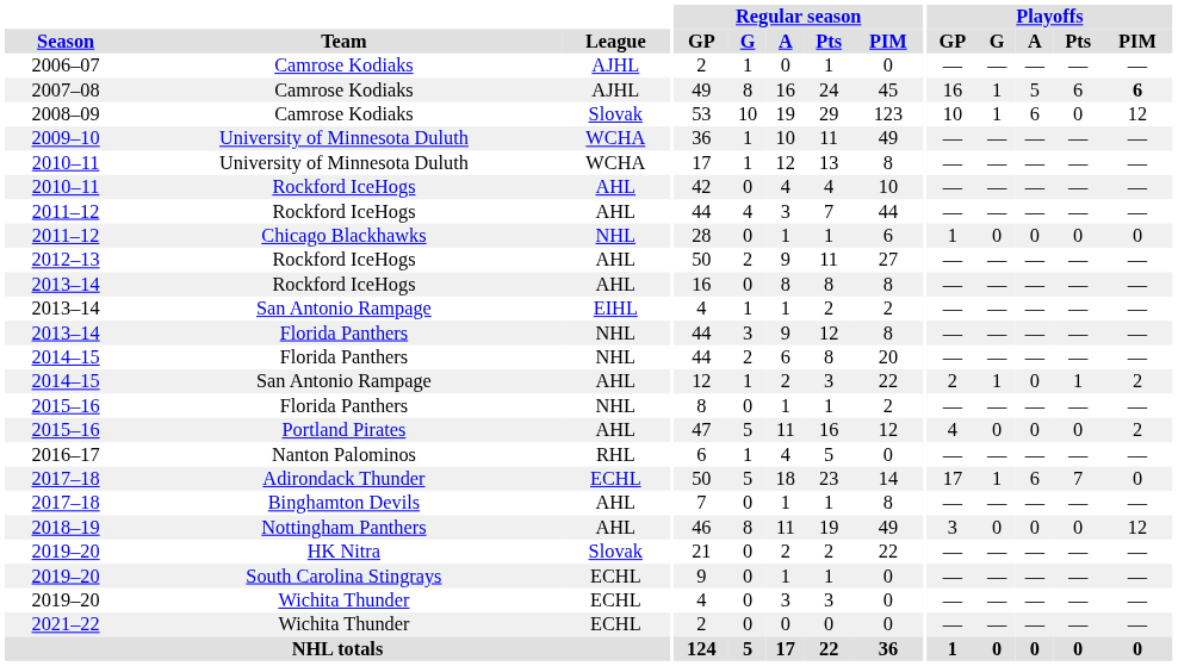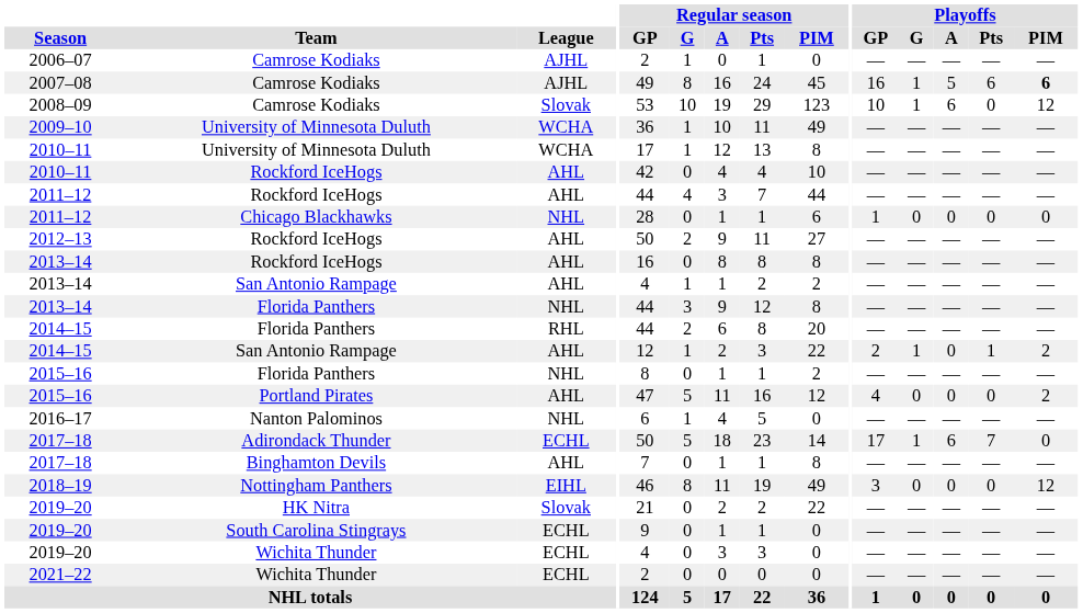 <table border="0" cellpadding="1" cellspacing="0" style="text-align:center; width:60em">
 <tr bgcolor="#e0e0e0">
 <th colspan="3"  bgcolor="#ffffff"></th>
 <th rowspan="99" bgcolor="#ffffff"></th>
 <th colspan="5"><a href='#'>Regular season</a></th>
 <th rowspan="99" bgcolor="#ffffff"></th>
 <th colspan="5"><a href='#'>Playoffs</a></th>
 </tr>
 <tr bgcolor="#e0e0e0">
 <th><a href='#'>Season</a></th>
 <th>Team</th>
 <th>League</th>
 <th>GP</th>
 <th><a href='#'>G</a></th>
 <th><a href='#'>A</a></th>
 <th><a href='#'>Pts</a></th>
 <th><a href='#'>PIM</a></th>
 <th>GP</th>
 <th>G</th>
 <th>A</th>
 <th>Pts</th>
 <th>PIM</th>
 </tr>
 <tr>
 <td>2006–07</td>
 <td><a href='#'>Camrose Kodiaks</a></td>
 <td><a href='#'>AJHL</a></td>
 <td>2</td>
 <td>1</td>
 <td>0</td>
 <td>1</td>
 <td>0</td>
 <td>—</td>
 <td>—</td>
 <td>—</td>
 <td>—</td>
 <td>—</td>
 </tr>
 <tr bgcolor="#f0f0f0">
 <td>2007–08</td>
 <td>Camrose Kodiaks</td>
 <td>AJHL</td>
 <td>49</td>
 <td>8</td>
 <td>16</td>
 <td>24</td>
 <td>45</td>
 <td>16</td>
 <td>1</td>
 <td>5</td>
 <td>6</td>
 <td><strong>6</strong></td>
 </tr>
 <tr>
 <td>2008–09</td>
 <td>Camrose Kodiaks</td>
 <td><a href='#'>Slovak</a></td>
 <td>53</td>
 <td>10</td>
 <td>19</td>
 <td>29</td>
 <td>123</td>
 <td>10</td>
 <td>1</td>
 <td>6</td>
 <td>0</td>
 <td>12</td>
 </tr>
 <tr bgcolor="#f0f0f0">
 <td><a href='#'>2009–10</a></td>
 <td><a href='#'>University of Minnesota Duluth</a></td>
 <td><a href='#'>WCHA</a></td>
 <td>36</td>
 <td>1</td>
 <td>10</td>
 <td>11</td>
 <td>49</td>
 <td>—</td>
 <td>—</td>
 <td>—</td>
 <td>—</td>
 <td>—</td>
 </tr>
 <tr>
 <td><a href='#'>2010–11</a></td>
 <td>University of Minnesota Duluth</td>
 <td>WCHA</td>
 <td>17</td>
 <td>1</td>
 <td>12</td>
 <td>13</td>
 <td>8</td>
 <td>—</td>
 <td>—</td>
 <td>—</td>
 <td>—</td>
 <td>—</td>
 </tr>
 <tr bgcolor="#f0f0f0">
 <td><a href='#'>2010–11</a></td>
 <td><a href='#'>Rockford IceHogs</a></td>
 <td><a href='#'>AHL</a></td>
 <td>42</td>
 <td>0</td>
 <td>4</td>
 <td>4</td>
 <td>10</td>
 <td>—</td>
 <td>—</td>
 <td>—</td>
 <td>—</td>
 <td>—</td>
 </tr>
 <tr>
 <td><a href='#'>2011–12</a></td>
 <td>Rockford IceHogs</td>
 <td>AHL</td>
 <td>44</td>
 <td>4</td>
 <td>3</td>
 <td>7</td>
 <td>44</td>
 <td>—</td>
 <td>—</td>
 <td>—</td>
 <td>—</td>
 <td>—</td>
 </tr>
 <tr bgcolor="#f0f0f0">
 <td><a href='#'>2011–12</a></td>
 <td><a href='#'>Chicago Blackhawks</a></td>
 <td><a href='#'>NHL</a></td>
 <td>28</td>
 <td>0</td>
 <td>1</td>
 <td>1</td>
 <td>6</td>
 <td>1</td>
 <td>0</td>
 <td>0</td>
 <td>0</td>
 <td>0</td>
 </tr>
 <tr>
 <td><a href='#'>2012–13</a></td>
 <td>Rockford IceHogs</td>
 <td>AHL</td>
 <td>50</td>
 <td>2</td>
 <td>9</td>
 <td>11</td>
 <td>27</td>
 <td>—</td>
 <td>—</td>
 <td>—</td>
 <td>—</td>
 <td>—</td>
 </tr>
 <tr bgcolor="#f0f0f0">
 <td><a href='#'>2013–14</a></td>
 <td>Rockford IceHogs</td>
 <td>AHL</td>
 <td>16</td>
 <td>0</td>
 <td>8</td>
 <td>8</td>
 <td>8</td>
 <td>—</td>
 <td>—</td>
 <td>—</td>
 <td>—</td>
 <td>—</td>
 </tr>
 <tr>
 <td>2013–14</td>
 <td><a href='#'>San Antonio Rampage</a></td>
-<td><a href='#'>EIHL</a></td>
+<td>AHL</td>
 <td>4</td>
 <td>1</td>
 <td>1</td>
 <td>2</td>
 <td>2</td>
 <td>—</td>
 <td>—</td>
 <td>—</td>
 <td>—</td>
 <td>—</td>
 </tr>
 <tr bgcolor="#f0f0f0">
 <td><a href='#'>2013–14</a></td>
 <td><a href='#'>Florida Panthers</a></td>
 <td>NHL</td>
 <td>44</td>
 <td>3</td>
 <td>9</td>
 <td>12</td>
 <td>8</td>
 <td>—</td>
 <td>—</td>
 <td>—</td>
 <td>—</td>
 <td>—</td>
 </tr>
 <tr>
 <td><a href='#'>2014–15</a></td>
 <td>Florida Panthers</td>
-<td>NHL</td>
+<td>RHL</td>
 <td>44</td>
 <td>2</td>
 <td>6</td>
 <td>8</td>
 <td>20</td>
 <td>—</td>
 <td>—</td>
 <td>—</td>
 <td>—</td>
 <td>—</td>
 </tr>
 <tr bgcolor="#f0f0f0">
 <td><a href='#'>2014–15</a></td>
 <td>San Antonio Rampage</td>
 <td>AHL</td>
 <td>12</td>
 <td>1</td>
 <td>2</td>
 <td>3</td>
 <td>22</td>
 <td>2</td>
 <td>1</td>
 <td>0</td>
 <td>1</td>
 <td>2</td>
 </tr>
 <tr>
 <td><a href='#'>2015–16</a></td>
 <td>Florida Panthers</td>
 <td>NHL</td>
 <td>8</td>
 <td>0</td>
 <td>1</td>
 <td>1</td>
 <td>2</td>
 <td>—</td>
 <td>—</td>
 <td>—</td>
 <td>—</td>
 <td>—</td>
 </tr>
 <tr bgcolor="#f0f0f0">
 <td><a href='#'>2015–16</a></td>
 <td><a href='#'>Portland Pirates</a></td>
 <td>AHL</td>
 <td>47</td>
 <td>5</td>
 <td>11</td>
 <td>16</td>
 <td>12</td>
 <td>4</td>
 <td>0</td>
 <td>0</td>
 <td>0</td>
 <td>2</td>
 </tr>
 <tr>
 <td>2016–17</td>
 <td>Nanton Palominos</td>
-<td>RHL</td>
+<td>NHL</td>
 <td>6</td>
 <td>1</td>
 <td>4</td>
 <td>5</td>
 <td>0</td>
 <td>—</td>
 <td>—</td>
 <td>—</td>
 <td>—</td>
 <td>—</td>
 </tr>
 <tr bgcolor="#f0f0f0">
 <td><a href='#'>2017–18</a></td>
 <td><a href='#'>Adirondack Thunder</a></td>
 <td><a href='#'>ECHL</a></td>
 <td>50</td>
 <td>5</td>
 <td>18</td>
 <td>23</td>
 <td>14</td>
 <td>17</td>
 <td>1</td>
 <td>6</td>
 <td>7</td>
 <td>0</td>
 </tr>
 <tr>
 <td><a href='#'>2017–18</a></td>
 <td><a href='#'>Binghamton Devils</a></td>
 <td>AHL</td>
 <td>7</td>
 <td>0</td>
 <td>1</td>
 <td>1</td>
 <td>8</td>
 <td>—</td>
 <td>—</td>
 <td>—</td>
 <td>—</td>
 <td>—</td>
 </tr>
 <tr bgcolor="#f0f0f0">
 <td><a href='#'>2018–19</a></td>
 <td><a href='#'>Nottingham Panthers</a></td>
-<td>AHL</td>
+<td><a href='#'>EIHL</a></td>
 <td>46</td>
 <td>8</td>
 <td>11</td>
 <td>19</td>
 <td>49</td>
 <td>3</td>
 <td>0</td>
 <td>0</td>
 <td>0</td>
 <td>12</td>
 </tr>
 <tr>
 <td><a href='#'>2019–20</a></td>
 <td><a href='#'>HK Nitra</a></td>
 <td><a href='#'>Slovak</a></td>
 <td>21</td>
 <td>0</td>
 <td>2</td>
 <td>2</td>
 <td>22</td>
 <td>—</td>
 <td>—</td>
 <td>—</td>
 <td>—</td>
 <td>—</td>
 </tr>
 <tr bgcolor="#f0f0f0">
 <td><a href='#'>2019–20</a></td>
 <td><a href='#'>South Carolina Stingrays</a></td>
 <td>ECHL</td>
 <td>9</td>
 <td>0</td>
 <td>1</td>
 <td>1</td>
 <td>0</td>
 <td>—</td>
 <td>—</td>
 <td>—</td>
 <td>—</td>
 <td>—</td>
 </tr>
 <tr>
 <td>2019–20</td>
 <td><a href='#'>Wichita Thunder</a></td>
 <td>ECHL</td>
 <td>4</td>
 <td>0</td>
 <td>3</td>
 <td>3</td>
 <td>0</td>
 <td>—</td>
 <td>—</td>
 <td>—</td>
 <td>—</td>
 <td>—</td>
 </tr>
 <tr bgcolor="#f0f0f0">
 <td><a href='#'>2021–22</a></td>
 <td>Wichita Thunder</td>
 <td>ECHL</td>
 <td>2</td>
 <td>0</td>
 <td>0</td>
 <td>0</td>
 <td>0</td>
 <td>—</td>
 <td>—</td>
 <td>—</td>
 <td>—</td>
 <td>—</td>
 </tr>
 <tr bgcolor="#e0e0e0">
 <th colspan="3">NHL totals</th>
 <th>124</th>
 <th>5</th>
 <th>17</th>
 <th>22</th>
 <th>36</th>
 <th>1</th>
 <th>0</th>
 <th>0</th>
 <th>0</th>
 <th>0</th>
 </tr>
 </table>
